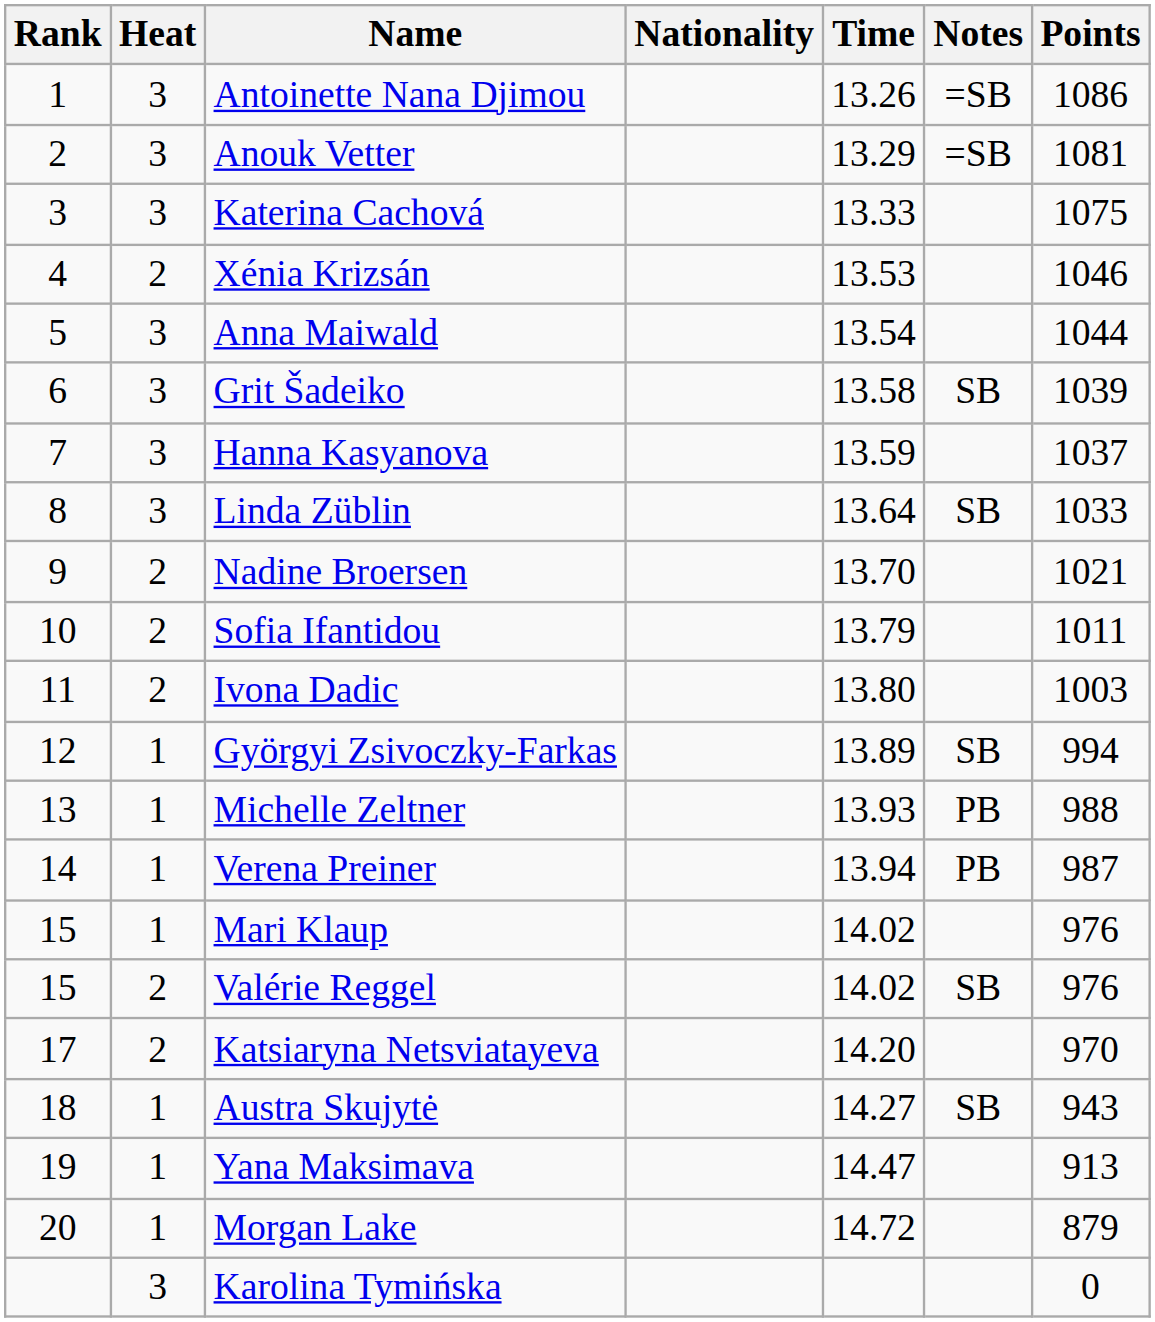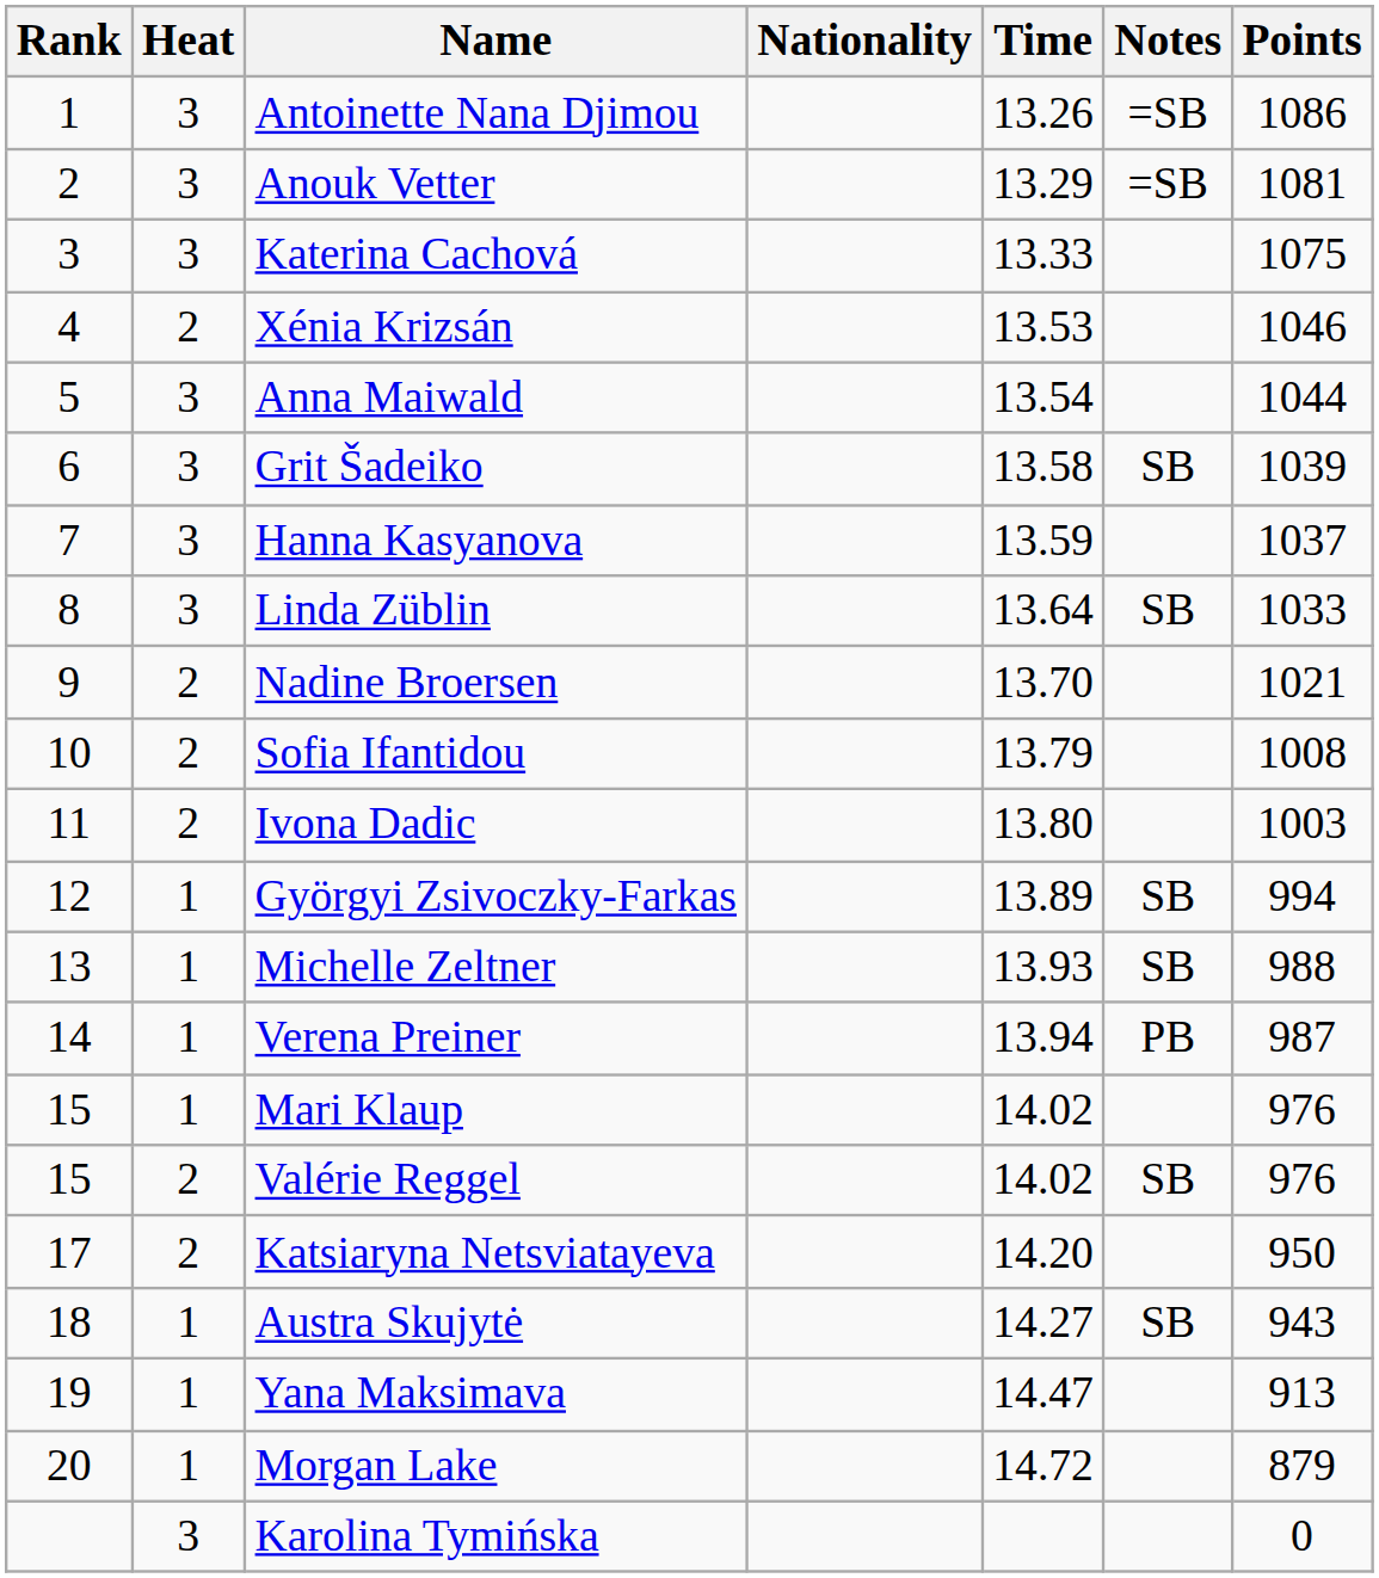 <table class="wikitable sortable" style="text-align:center">
 <tr>
 <th>Rank</th>
 <th>Heat</th>
 <th>Name</th>
 <th>Nationality</th>
 <th>Time</th>
 <th>Notes</th>
 <th>Points</th>
 </tr>
 <tr>
 <td>1</td>
 <td>3</td>
 <td align=left><a href='#'>Antoinette Nana Djimou</a></td>
 <td align=left></td>
 <td>13.26</td>
 <td>=SB</td>
 <td>1086</td>
 </tr>
 <tr>
 <td>2</td>
 <td>3</td>
 <td align=left><a href='#'>Anouk Vetter</a></td>
 <td align=left></td>
 <td>13.29</td>
 <td>=SB</td>
 <td>1081</td>
 </tr>
 <tr>
 <td>3</td>
 <td>3</td>
 <td align=left><a href='#'>Katerina Cachová</a></td>
 <td align=left></td>
 <td>13.33</td>
 <td></td>
 <td>1075</td>
 </tr>
 <tr>
 <td>4</td>
 <td>2</td>
 <td align=left><a href='#'>Xénia Krizsán</a></td>
 <td align=left></td>
 <td>13.53</td>
 <td></td>
 <td>1046</td>
 </tr>
 <tr>
 <td>5</td>
 <td>3</td>
 <td align=left><a href='#'>Anna Maiwald</a></td>
 <td align=left></td>
 <td>13.54</td>
 <td></td>
 <td>1044</td>
 </tr>
 <tr>
 <td>6</td>
 <td>3</td>
 <td align=left><a href='#'>Grit Šadeiko</a></td>
 <td align=left></td>
 <td>13.58</td>
 <td>SB</td>
 <td>1039</td>
 </tr>
 <tr>
 <td>7</td>
 <td>3</td>
 <td align=left><a href='#'>Hanna Kasyanova</a></td>
 <td align=left></td>
 <td>13.59</td>
 <td></td>
 <td>1037</td>
 </tr>
 <tr>
 <td>8</td>
 <td>3</td>
 <td align=left><a href='#'>Linda Züblin</a></td>
 <td align=left></td>
 <td>13.64</td>
 <td>SB</td>
 <td>1033</td>
 </tr>
 <tr>
 <td>9</td>
 <td>2</td>
 <td align=left><a href='#'>Nadine Broersen</a></td>
 <td align=left></td>
 <td>13.70</td>
 <td></td>
 <td>1021</td>
 </tr>
 <tr>
 <td>10</td>
 <td>2</td>
 <td align=left><a href='#'>Sofia Ifantidou</a></td>
 <td align=left></td>
 <td>13.79</td>
 <td></td>
-<td>1011</td>
+<td>1008</td>
 </tr>
 <tr>
 <td>11</td>
 <td>2</td>
 <td align=left><a href='#'>Ivona Dadic</a></td>
 <td align=left></td>
 <td>13.80</td>
 <td></td>
 <td>1003</td>
 </tr>
 <tr>
 <td>12</td>
 <td>1</td>
 <td align=left><a href='#'>Györgyi Zsivoczky-Farkas</a></td>
 <td align=left></td>
 <td>13.89</td>
 <td>SB</td>
 <td>994</td>
 </tr>
 <tr>
 <td>13</td>
 <td>1</td>
 <td align=left><a href='#'>Michelle Zeltner</a></td>
 <td align=left></td>
 <td>13.93</td>
-<td>PB</td>
+<td>SB</td>
 <td>988</td>
 </tr>
 <tr>
 <td>14</td>
 <td>1</td>
 <td align=left><a href='#'>Verena Preiner</a></td>
 <td align=left></td>
 <td>13.94</td>
 <td>PB</td>
 <td>987</td>
 </tr>
 <tr>
 <td>15</td>
 <td>1</td>
 <td align=left><a href='#'>Mari Klaup</a></td>
 <td align=left></td>
 <td>14.02</td>
 <td></td>
 <td>976</td>
 </tr>
 <tr>
 <td>15</td>
 <td>2</td>
 <td align=left><a href='#'>Valérie Reggel</a></td>
 <td align=left></td>
 <td>14.02</td>
 <td>SB</td>
 <td>976</td>
 </tr>
 <tr>
 <td>17</td>
 <td>2</td>
 <td align=left><a href='#'>Katsiaryna Netsviatayeva</a></td>
 <td align=left></td>
 <td>14.20</td>
 <td></td>
-<td>970</td>
+<td>950</td>
 </tr>
 <tr>
 <td>18</td>
 <td>1</td>
 <td align=left><a href='#'>Austra Skujytė</a></td>
 <td align=left></td>
 <td>14.27</td>
 <td>SB</td>
 <td>943</td>
 </tr>
 <tr>
 <td>19</td>
 <td>1</td>
 <td align=left><a href='#'>Yana Maksimava</a></td>
 <td align=left></td>
 <td>14.47</td>
 <td></td>
 <td>913</td>
 </tr>
 <tr>
 <td>20</td>
 <td>1</td>
 <td align=left><a href='#'>Morgan Lake</a></td>
 <td align=left></td>
 <td>14.72</td>
 <td></td>
 <td>879</td>
 </tr>
 <tr>
 <td></td>
 <td>3</td>
 <td align=left><a href='#'>Karolina Tymińska</a></td>
 <td align=left></td>
 <td></td>
 <td></td>
 <td>0</td>
 </tr>
 </table>
